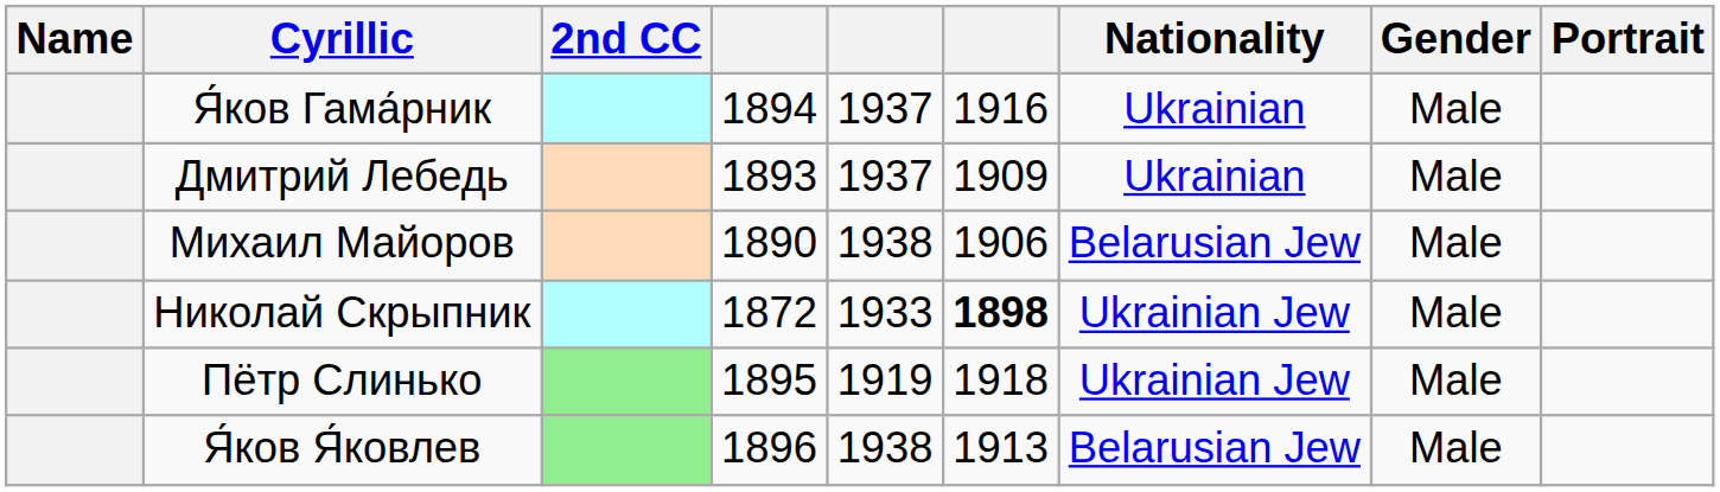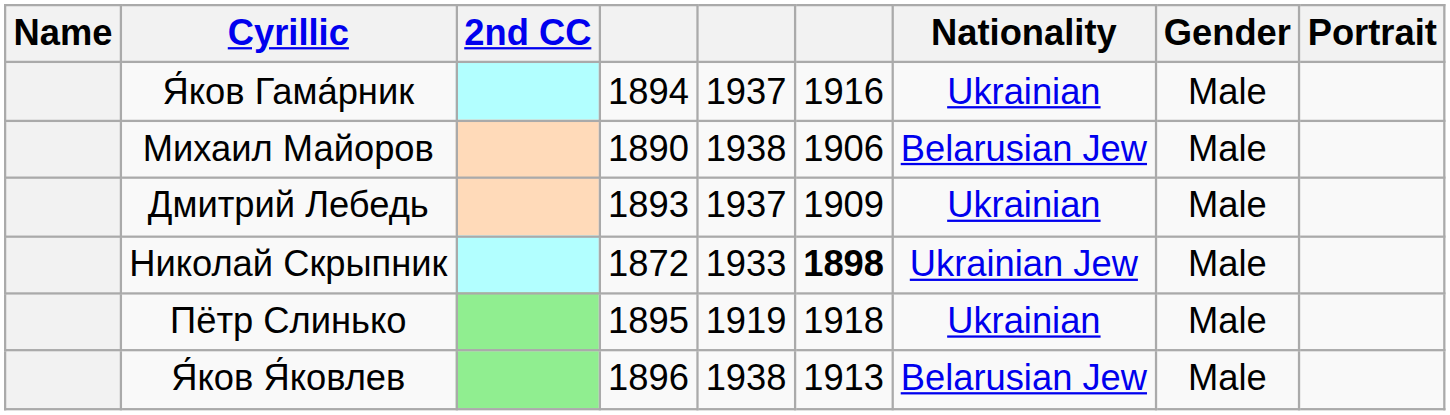 <table class="wikitable sortable" style=text-align:center>
 <tr>
 <th scope="col">Name</th>
 <th scope="col" class="unsortable"><a href='#'>Cyrillic</a></th>
 <th scope="col"><a href='#'>2nd CC</a></th>
 <th scope="col"></th>
 <th scope="col"></th>
 <th scope="col"></th>
 <th scope="col">Nationality</th>
 <th scope="col">Gender</th>
 <th scope="col" class="unsortable">Portrait</th>
 </tr>
 <tr>
 <th align="center" scope="row" style="font-weight:normal;"></th>
 <td>Я́ков Гама́рник</td>
 <td bgcolor = #B2FFFF></td>
 <td>1894</td>
 <td>1937</td>
 <td>1916</td>
 <td><a href='#'>Ukrainian</a></td>
 <td>Male</td>
 <td></td>
 </tr>
 <tr>
 <th align="center" scope="row" style="font-weight:normal;"></th>
+<td>Михаил Майоров</td>
+<td bgcolor = PeachPuff></td>
+<td>1890</td>
+<td>1938</td>
+<td>1906</td>
+<td><a href='#'>Belarusian Jew</a></td>
+<td>Male</td>
+<td></td>
+</tr>
+<tr>
+<th align="center" scope="row" style="font-weight:normal;"></th>
 <td>Дмитрий Лебедь</td>
 <td bgcolor = PeachPuff></td>
 <td>1893</td>
 <td>1937</td>
 <td>1909</td>
 <td><a href='#'>Ukrainian</a></td>
-<td>Male</td>
-<td></td>
-</tr>
-<tr>
-<th align="center" scope="row" style="font-weight:normal;"></th>
-<td>Михаил Майоров</td>
-<td bgcolor = PeachPuff></td>
-<td>1890</td>
-<td>1938</td>
-<td>1906</td>
-<td><a href='#'>Belarusian Jew</a></td>
 <td>Male</td>
 <td></td>
 </tr>
 <tr>
 <th align="center" scope="row" style="font-weight:normal;"></th>
 <td>Николай Скрыпник</td>
 <td bgcolor = #B2FFFF></td>
 <td>1872</td>
 <td>1933</td>
 <td><strong>1898</strong></td>
 <td><a href='#'>Ukrainian Jew</a></td>
 <td>Male</td>
 <td></td>
 </tr>
 <tr>
 <th align="center" scope="row" style="font-weight:normal;"></th>
 <td>Пётр Слинько</td>
 <td bgcolor = LightGreen></td>
 <td>1895</td>
 <td>1919</td>
 <td>1918</td>
-<td><a href='#'>Ukrainian Jew</a></td>
+<td><a href='#'>Ukrainian</a></td>
 <td>Male</td>
 <td></td>
 </tr>
 <tr>
 <th align="center" scope="row" style="font-weight:normal;"></th>
 <td>Я́ков Я́ковлев</td>
 <td bgcolor = LightGreen></td>
 <td>1896</td>
 <td>1938</td>
 <td>1913</td>
 <td><a href='#'>Belarusian Jew</a></td>
 <td>Male</td>
 <td></td>
 </tr>
 </table>
